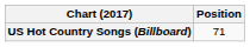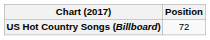 <table class="wikitable plainrowheaders" style="text-align:center">
 <tr>
 <th scope="col">Chart (2017)</th>
 <th scope="col">Position</th>
 </tr>
 <tr>
 <th scope="row">US Hot Country Songs (<em>Billboard</em>)</th>
-<td>71</td>
+<td>72</td>
 </tr>
 </table>
